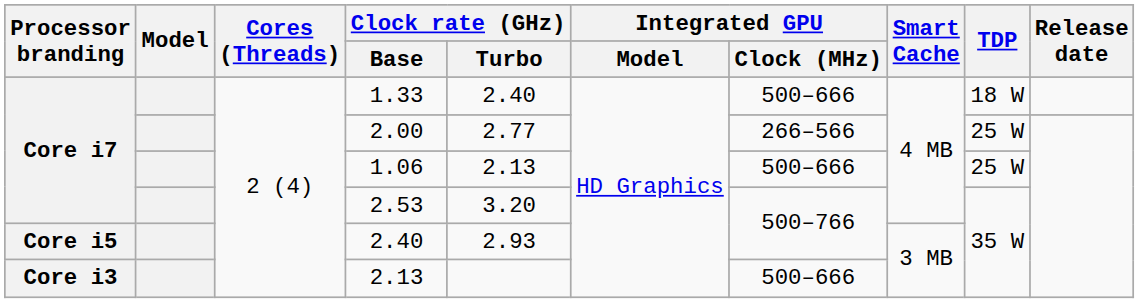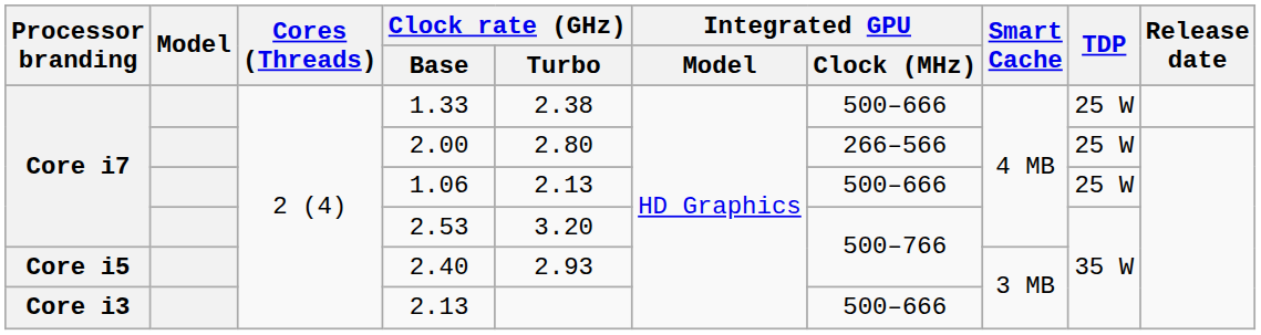 <table class="wikitable sortable nowrap" style="text-align: center;">
 <tr>
 <th class="unsortable" rowspan="2">Processor<br>branding</th>
 <th rowspan="2">Model</th>
 <th class="unsortable" rowspan="2"><a href='#'>Cores</a><br>(<a href='#'>Threads</a>)</th>
 <th colspan="2"><a href='#'>Clock rate</a> (GHz)</th>
 <th colspan="2">Integrated <a href='#'>GPU</a></th>
 <th class="unsortable" rowspan="2"><a href='#'>Smart<br>Cache</a></th>
 <th rowspan="2"><a href='#'>TDP</a></th>
 <th rowspan="2">Release<br>date</th>
 </tr>
 <tr>
 <th class="unsortable">Base</th>
 <th class="unsortable">Turbo</th>
 <th class="unsortable">Model</th>
 <th class="unsortable">Clock (MHz)</th>
 </tr>
 <tr>
 <th rowspan=4>Core i7</th>
 <th style="text-align:left;" data-sort-value="sku6"></th>
 <td rowspan=6>2 (4)</td>
 <td>1.33</td>
-<td>2.40</td>
+<td>2.38</td>
 <td rowspan=6><a href='#'>HD Graphics</a></td>
 <td>500–666</td>
 <td rowspan=4>4 MB</td>
-<td>18 W</td>
+<td>25 W</td>
 <td></td>
 </tr>
 <tr>
 <th style="text-align:left;" data-sort-value="sku5"></th>
 <td>2.00</td>
-<td>2.77</td>
+<td>2.80</td>
 <td>266–566</td>
 <td>25 W</td>
 <td rowspan=5></td>
 </tr>
 <tr>
 <th style="text-align:left;" data-sort-value="sku4"></th>
 <td>1.06</td>
 <td>2.13</td>
 <td>500–666</td>
 <td>25 W</td>
 </tr>
 <tr>
 <th style="text-align:left;" data-sort-value="sku3"></th>
 <td>2.53</td>
 <td>3.20</td>
 <td rowspan=2>500–766</td>
 <td rowspan=3>35 W</td>
 </tr>
 <tr>
 <th>Core i5</th>
 <th style="text-align:left;" data-sort-value="sku2"></th>
 <td>2.40</td>
 <td>2.93</td>
 <td rowspan=2>3 MB</td>
 </tr>
 <tr>
 <th>Core i3</th>
 <th style="text-align:left;" data-sort-value="sku1"></th>
 <td>2.13</td>
 <td></td>
 <td>500–666</td>
 </tr>
 </table>
